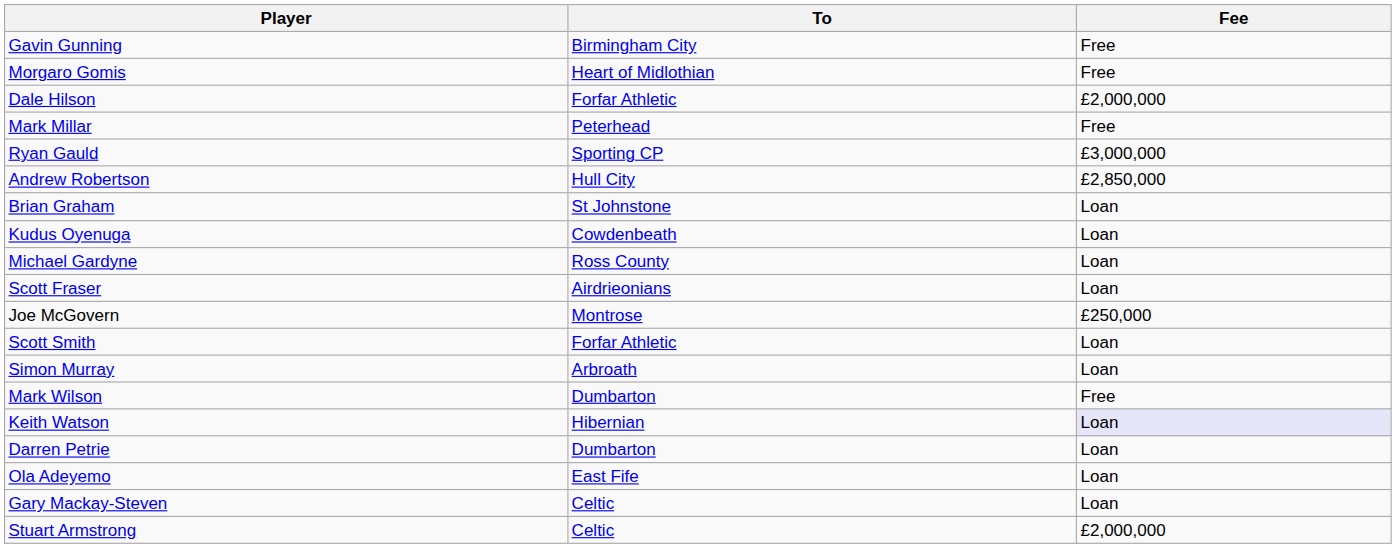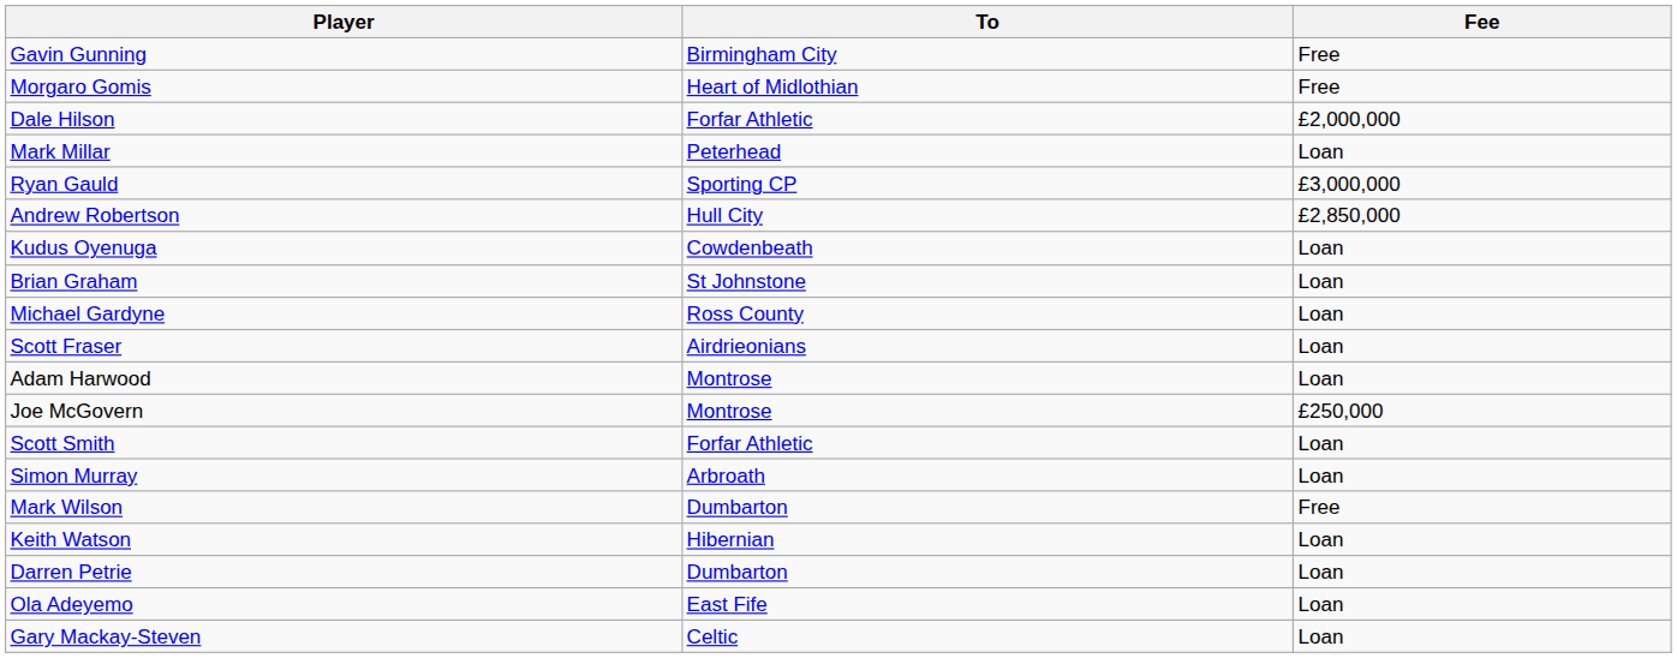 <table class="wikitable" style="text-align:center; font-size:95%;width:98%; text-align:left">
 <tr>
 <th>Player</th>
 <th>To</th>
 <th>Fee</th>
 </tr>
 <tr>
 <td> <a href='#'>Gavin Gunning</a></td>
 <td> <a href='#'>Birmingham City</a></td>
 <td>Free</td>
 </tr>
 <tr>
 <td> <a href='#'>Morgaro Gomis</a></td>
 <td> <a href='#'>Heart of Midlothian</a></td>
 <td>Free</td>
 </tr>
 <tr>
 <td> <a href='#'>Dale Hilson</a></td>
 <td> <a href='#'>Forfar Athletic</a></td>
 <td>£2,000,000</td>
 </tr>
 <tr>
 <td> <a href='#'>Mark Millar</a></td>
 <td> <a href='#'>Peterhead</a></td>
-<td>Free</td>
+<td>Loan</td>
 </tr>
 <tr>
 <td> <a href='#'>Ryan Gauld</a></td>
 <td> <a href='#'>Sporting CP</a></td>
 <td>£3,000,000</td>
 </tr>
 <tr>
 <td> <a href='#'>Andrew Robertson</a></td>
 <td> <a href='#'>Hull City</a></td>
 <td>£2,850,000</td>
 </tr>
 <tr>
-<td> <a href='#'>Brian Graham</a></td>
-<td> <a href='#'>St Johnstone</a></td>
+<td> <a href='#'>Kudus Oyenuga</a></td>
+<td> <a href='#'>Cowdenbeath</a></td>
 <td>Loan</td>
 </tr>
 <tr>
-<td> <a href='#'>Kudus Oyenuga</a></td>
-<td> <a href='#'>Cowdenbeath</a></td>
+<td> <a href='#'>Brian Graham</a></td>
+<td> <a href='#'>St Johnstone</a></td>
 <td>Loan</td>
 </tr>
 <tr>
 <td> <a href='#'>Michael Gardyne</a></td>
 <td> <a href='#'>Ross County</a></td>
 <td>Loan</td>
 </tr>
 <tr>
 <td> <a href='#'>Scott Fraser</a></td>
 <td> <a href='#'>Airdrieonians</a></td>
+<td>Loan</td>
+</tr>
+<tr>
+<td> Adam Harwood</td>
+<td> <a href='#'>Montrose</a></td>
 <td>Loan</td>
 </tr>
 <tr>
 <td> Joe McGovern</td>
 <td> <a href='#'>Montrose</a></td>
 <td>£250,000</td>
 </tr>
 <tr>
 <td> <a href='#'>Scott Smith</a></td>
 <td> <a href='#'>Forfar Athletic</a></td>
 <td>Loan</td>
 </tr>
 <tr>
 <td> <a href='#'>Simon Murray</a></td>
 <td> <a href='#'>Arbroath</a></td>
 <td>Loan</td>
 </tr>
 <tr>
 <td> <a href='#'>Mark Wilson</a></td>
 <td> <a href='#'>Dumbarton</a></td>
 <td>Free</td>
 </tr>
 <tr>
 <td> <a href='#'>Keith Watson</a></td>
 <td> <a href='#'>Hibernian</a></td>
-<td style="background: lavender;">Loan</td>
+<td>Loan</td>
 </tr>
 <tr>
 <td> <a href='#'>Darren Petrie</a></td>
 <td> <a href='#'>Dumbarton</a></td>
 <td>Loan</td>
 </tr>
 <tr>
 <td> <a href='#'>Ola Adeyemo</a></td>
 <td> <a href='#'>East Fife</a></td>
 <td>Loan</td>
 </tr>
 <tr>
 <td> <a href='#'>Gary Mackay-Steven</a></td>
 <td> <a href='#'>Celtic</a></td>
 <td>Loan</td>
 </tr>
-<tr>
-<td> <a href='#'>Stuart Armstrong</a></td>
-<td> <a href='#'>Celtic</a></td>
-<td>£2,000,000</td>
-</tr>
 </table>
